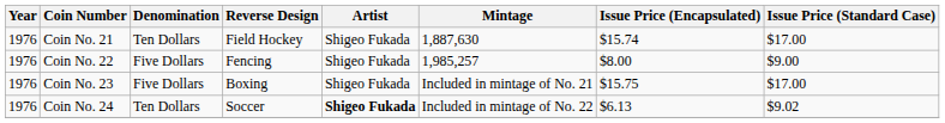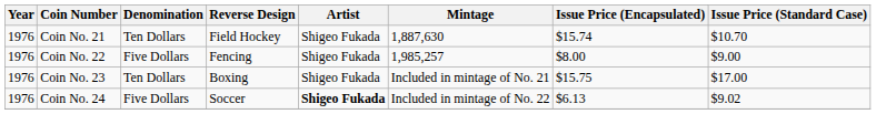 <table class="wikitable">
 <tr>
 <th>Year</th>
 <th>Coin Number</th>
 <th>Denomination</th>
 <th>Reverse Design</th>
 <th>Artist</th>
 <th>Mintage</th>
 <th>Issue Price (Encapsulated)</th>
 <th>Issue Price (Standard Case)</th>
 </tr>
 <tr>
 <td>1976</td>
 <td>Coin No. 21</td>
 <td>Ten Dollars</td>
 <td>Field Hockey</td>
 <td>Shigeo Fukada</td>
 <td>1,887,630</td>
 <td>$15.74</td>
-<td>$17.00</td>
+<td>$10.70</td>
 </tr>
 <tr>
 <td>1976</td>
 <td>Coin No. 22</td>
 <td>Five Dollars</td>
 <td>Fencing</td>
 <td>Shigeo Fukada</td>
 <td>1,985,257</td>
 <td>$8.00</td>
 <td>$9.00</td>
 </tr>
 <tr>
 <td>1976</td>
 <td>Coin No. 23</td>
-<td>Five Dollars</td>
+<td>Ten Dollars</td>
 <td>Boxing</td>
 <td>Shigeo Fukada</td>
 <td>Included in mintage of No. 21</td>
 <td>$15.75</td>
 <td>$17.00</td>
 </tr>
 <tr>
 <td>1976</td>
 <td>Coin No. 24</td>
-<td>Ten Dollars</td>
+<td>Five Dollars</td>
 <td>Soccer</td>
 <td><strong>Shigeo Fukada</strong></td>
 <td>Included in mintage of No. 22</td>
 <td>$6.13</td>
 <td>$9.02</td>
 </tr>
 <tr>
 </tr>
 </table>
